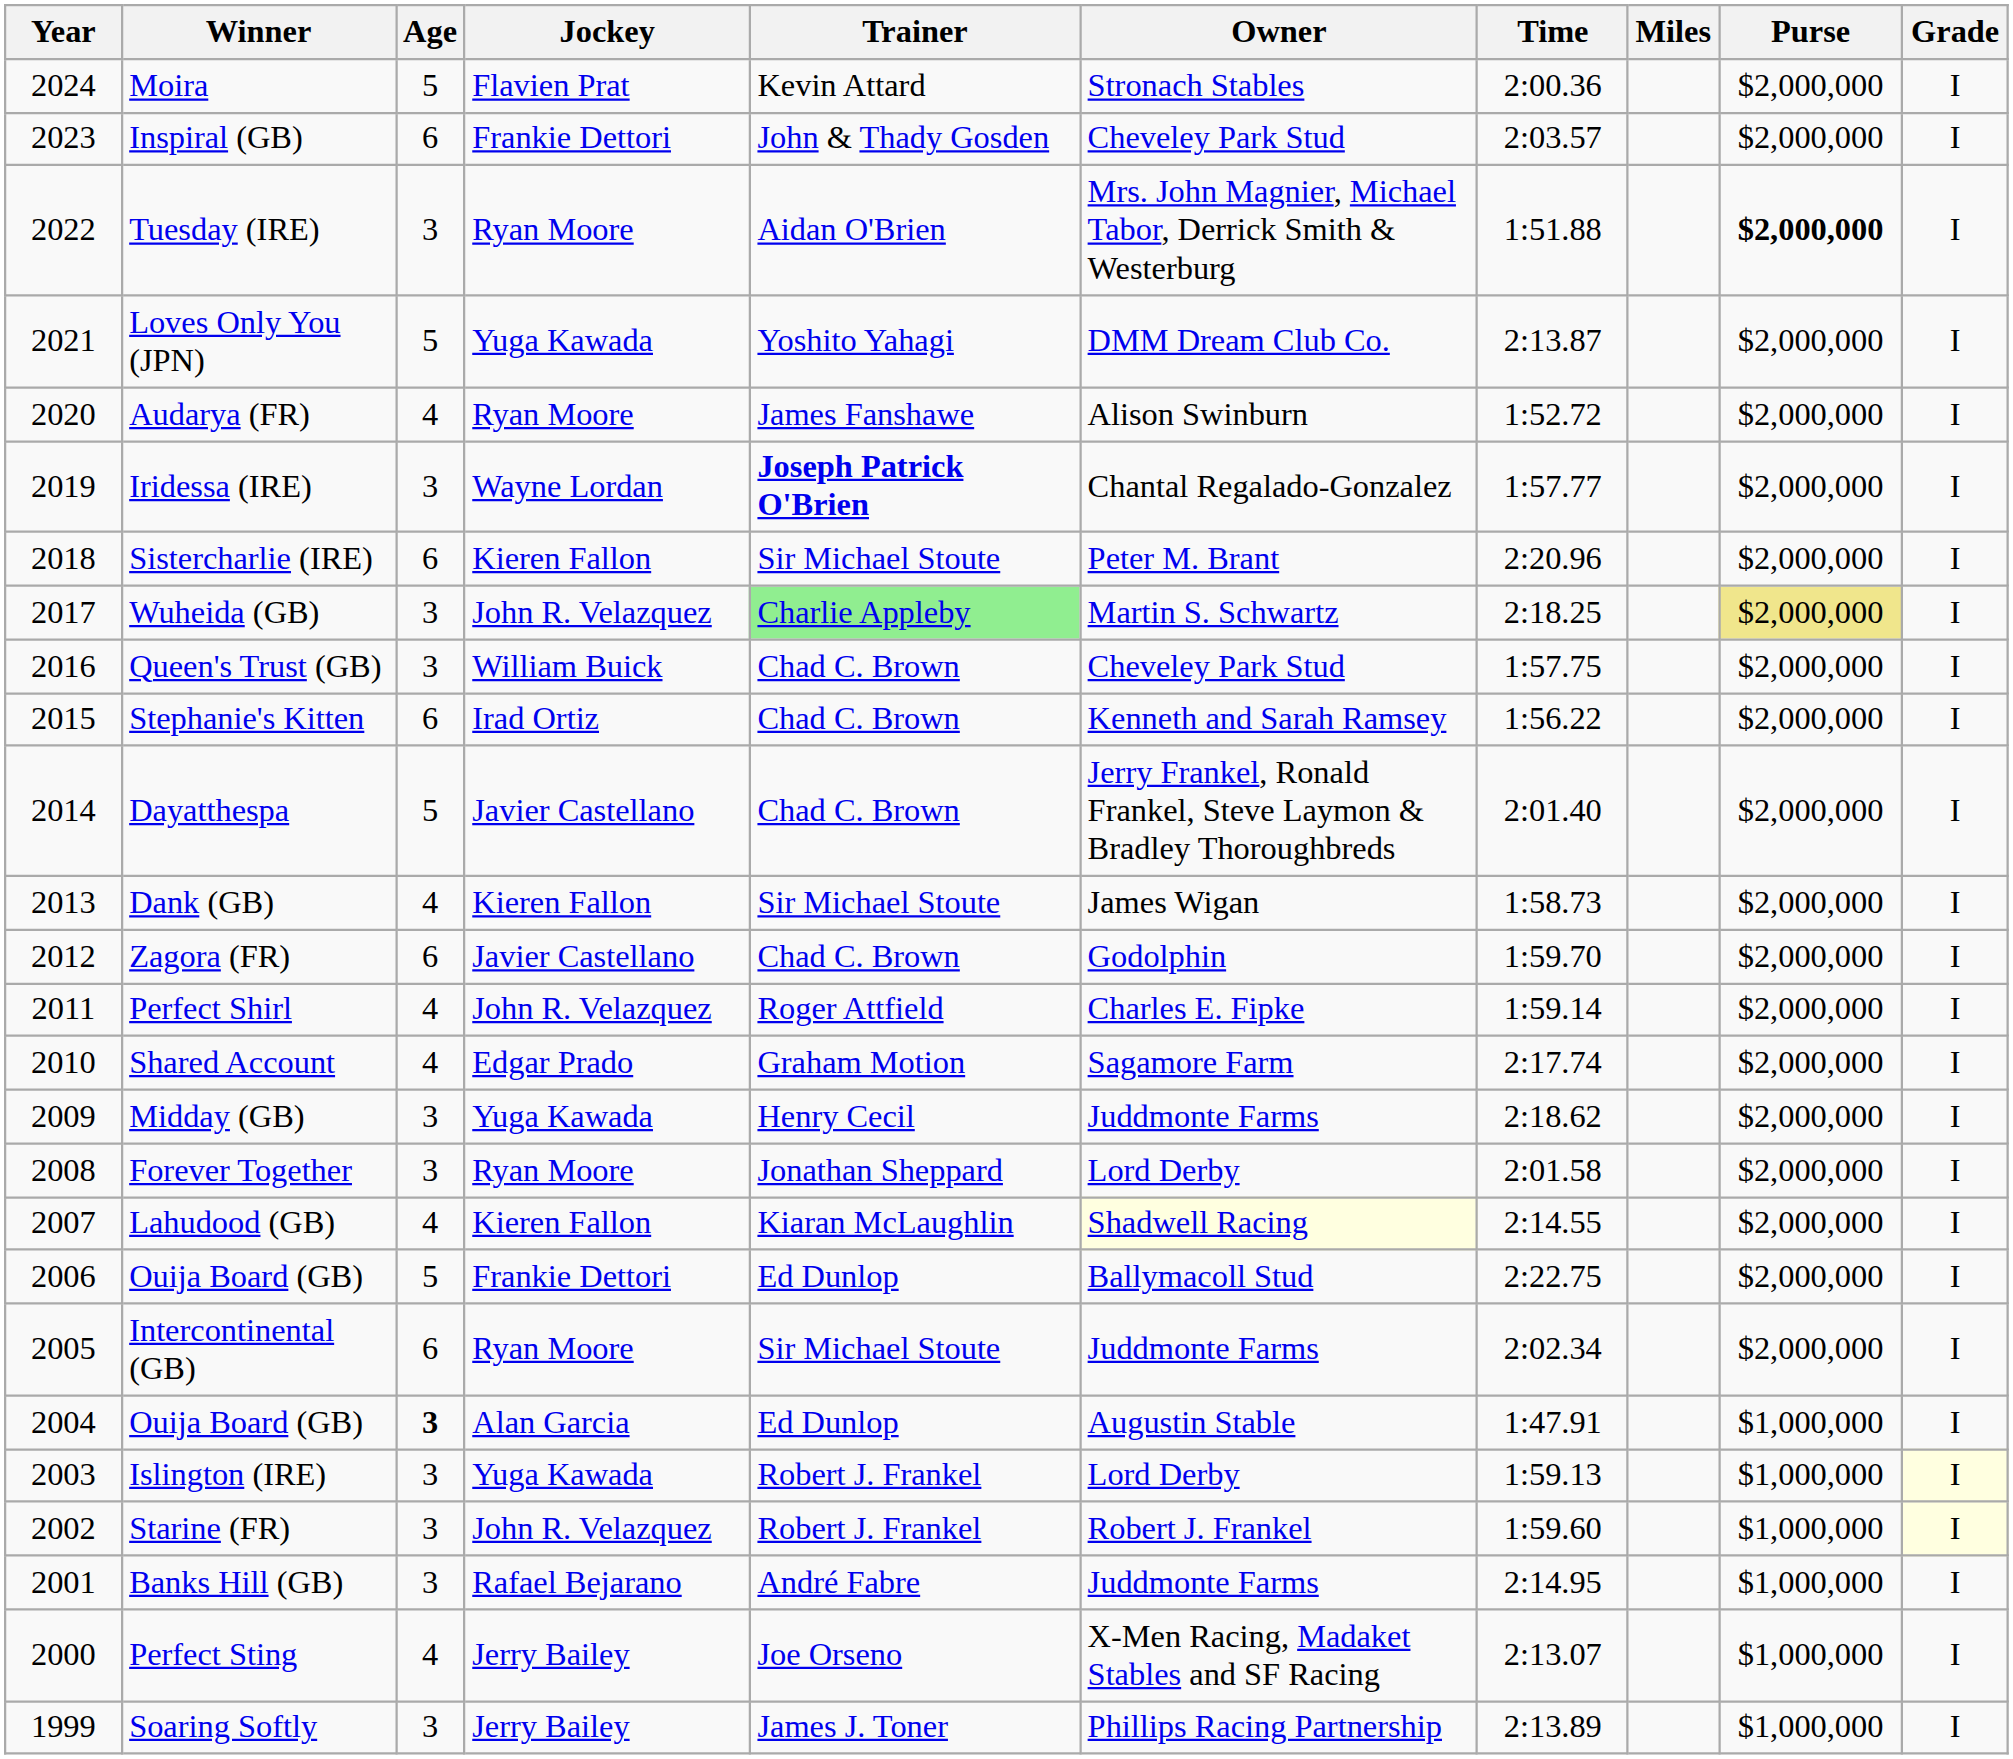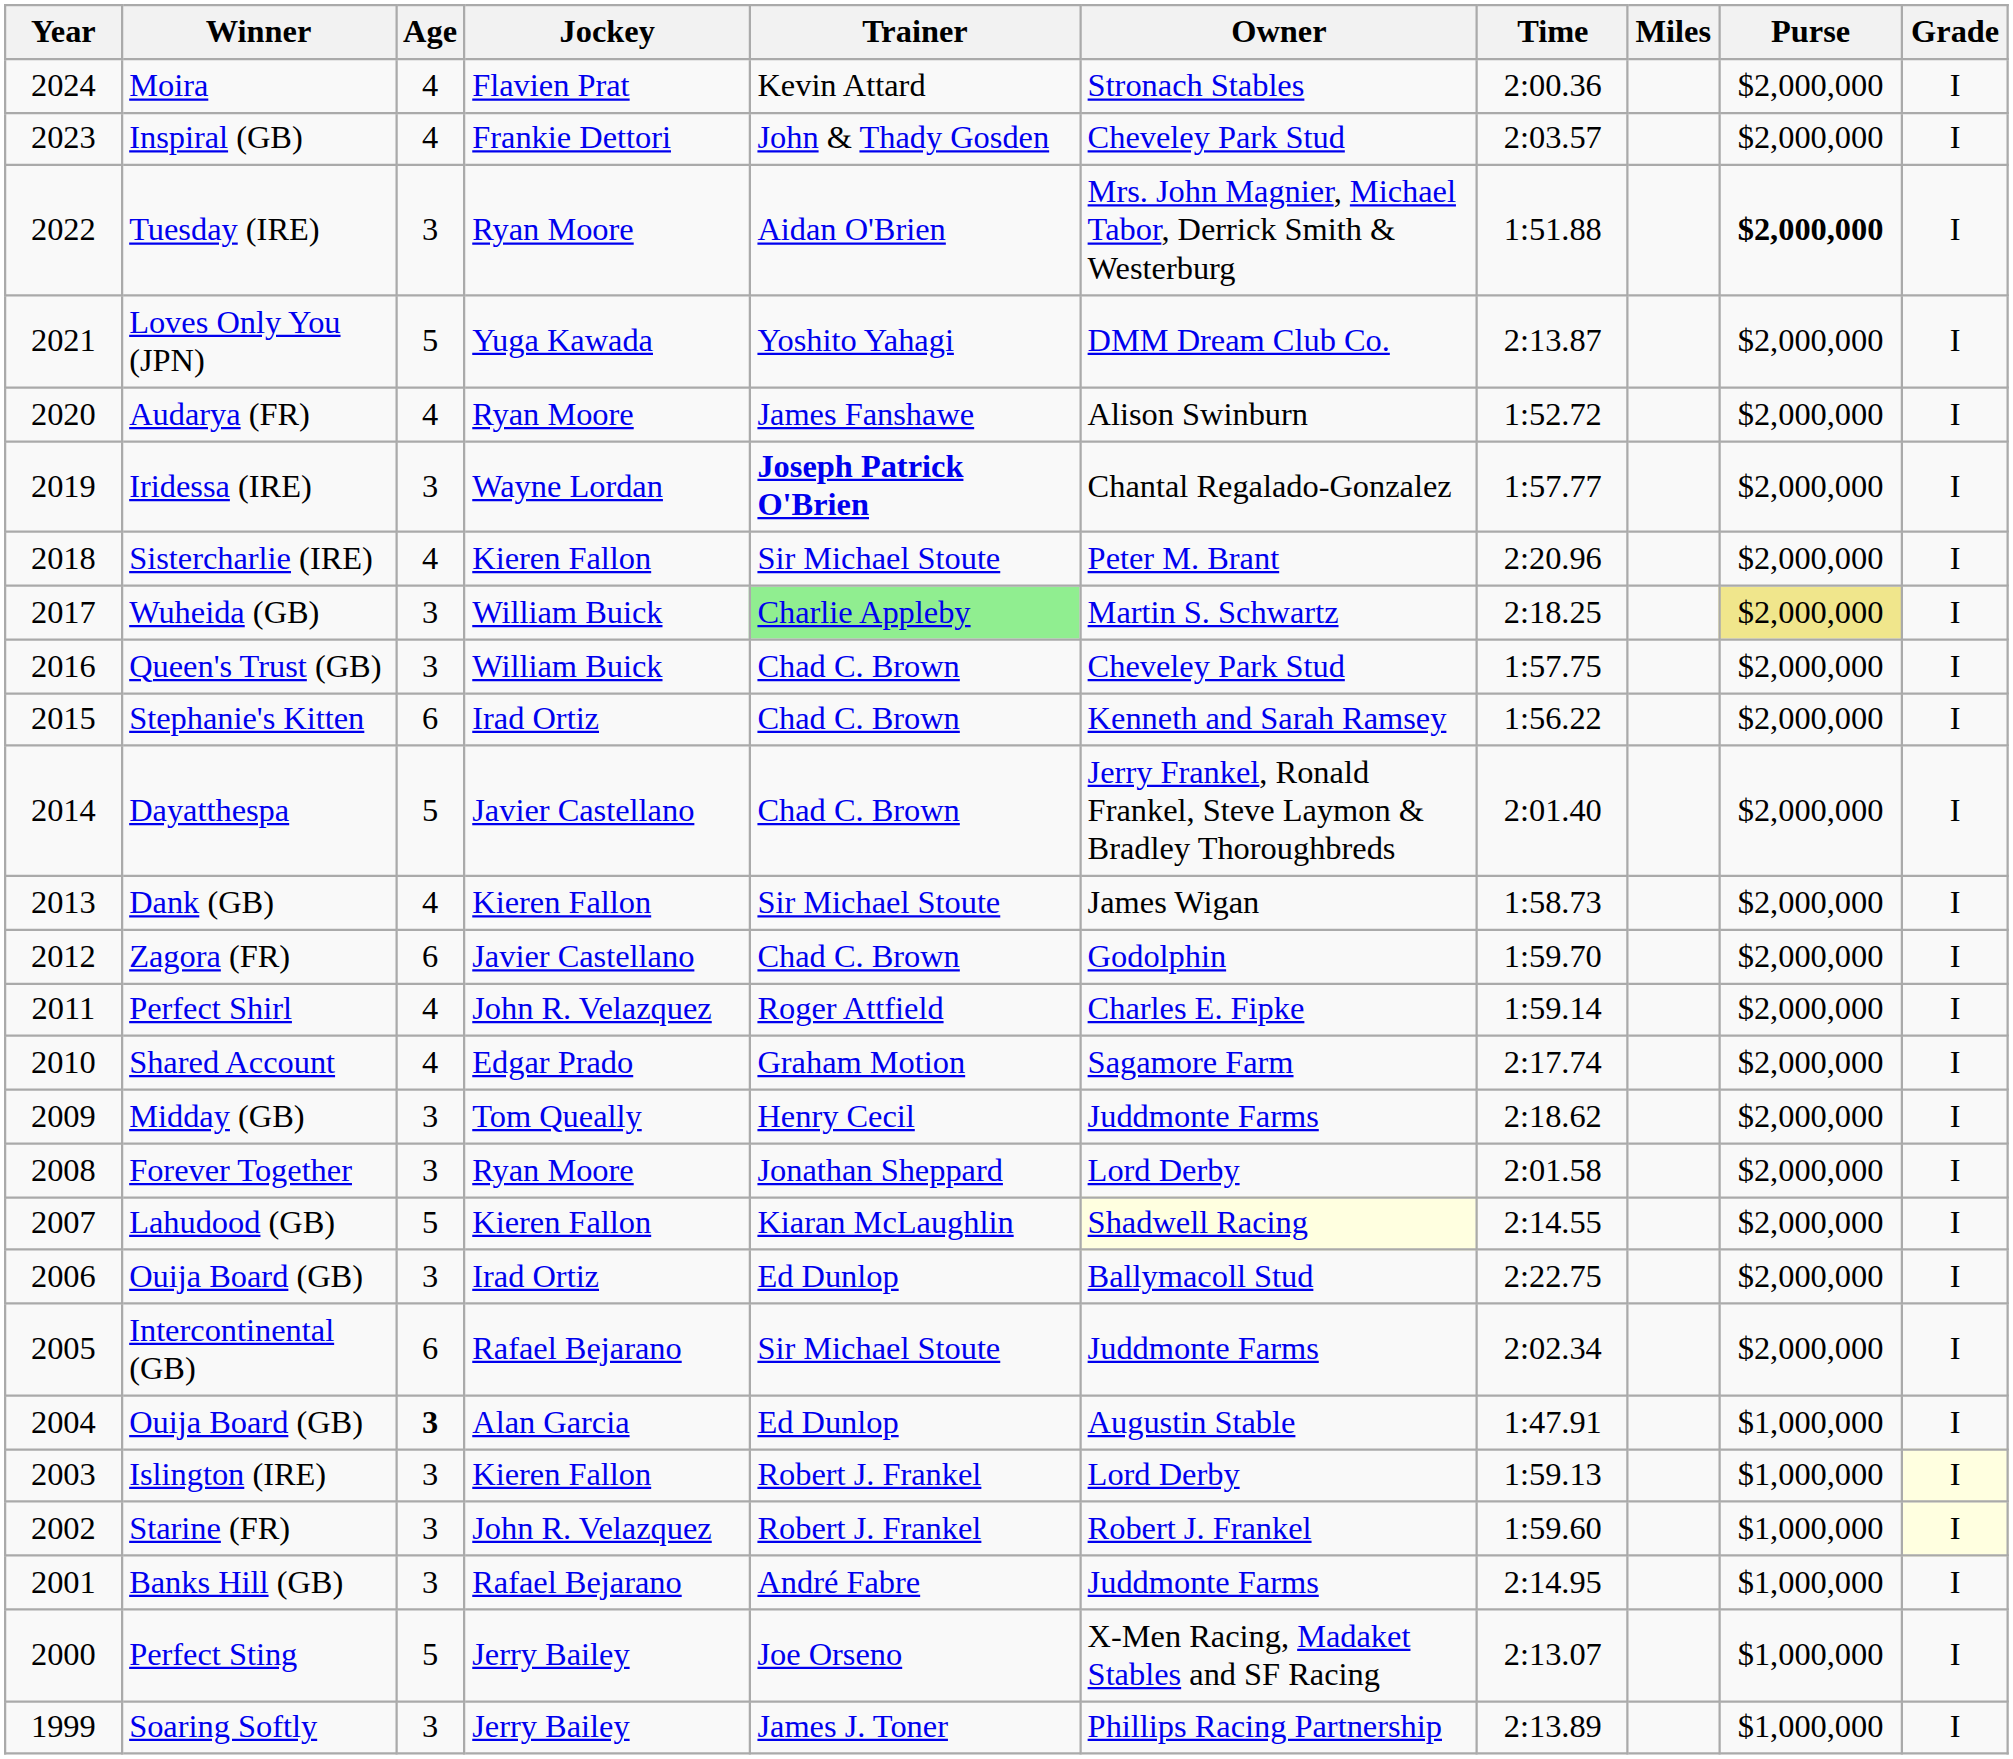 <table class="wikitable sortable" style="font-size:90%">
 <tr>
 <th style="width:45px">Year</th>
 <th style="width:115px">Winner</th>
 <th>Age</th>
 <th style="width:120px">Jockey</th>
 <th style="width:140px">Trainer</th>
 <th style="width:170px">Owner</th>
 <th style="width:60px">Time</th>
 <th style="width:20px">Miles</th>
 <th style="width:75px">Purse</th>
 <th style="width:40px">Grade</th>
 </tr>
 <tr>
 <td align=center>2024</td>
 <td><a href='#'>Moira</a></td>
-<td align=center>5</td>
+<td align=center>4</td>
 <td><a href='#'>Flavien Prat</a></td>
 <td>Kevin Attard</td>
 <td><a href='#'>Stronach Stables</a></td>
 <td align=center>2:00.36</td>
 <td align=center></td>
 <td align=center>$2,000,000</td>
 <td align=center>I</td>
 </tr>
 <tr>
 <td align=center>2023</td>
 <td><a href='#'>Inspiral</a> (GB)</td>
-<td align=center>6</td>
+<td align=center>4</td>
 <td><a href='#'>Frankie Dettori</a></td>
 <td><a href='#'>John</a> & <a href='#'>Thady Gosden</a></td>
 <td><a href='#'>Cheveley Park Stud</a></td>
 <td align=center>2:03.57</td>
 <td align=center></td>
 <td align=center>$2,000,000</td>
 <td align=center>I</td>
 </tr>
 <tr>
 <td align=center>2022</td>
 <td><a href='#'>Tuesday</a> (IRE)</td>
 <td align=center>3</td>
 <td><a href='#'>Ryan Moore</a></td>
 <td><a href='#'>Aidan O'Brien</a></td>
 <td><a href='#'>Mrs. John Magnier</a>, <a href='#'>Michael Tabor</a>, Derrick Smith & Westerburg</td>
 <td align=center>1:51.88</td>
 <td align=center></td>
 <td align=center><strong>$2,000,000</strong></td>
 <td align=center>I</td>
 </tr>
 <tr>
 <td align=center>2021</td>
 <td><a href='#'>Loves Only You</a> (JPN)</td>
 <td align=center>5</td>
 <td><a href='#'>Yuga Kawada</a></td>
 <td><a href='#'>Yoshito Yahagi</a></td>
 <td><a href='#'>DMM Dream Club Co.</a></td>
 <td align=center>2:13.87</td>
 <td align=center></td>
 <td align=center>$2,000,000</td>
 <td align=center>I</td>
 </tr>
 <tr>
 <td align=center>2020</td>
 <td><a href='#'>Audarya</a> (FR)</td>
 <td align=center>4</td>
 <td><a href='#'>Ryan Moore</a></td>
 <td><a href='#'>James Fanshawe</a></td>
 <td>Alison Swinburn</td>
 <td align=center>1:52.72</td>
 <td align=center></td>
 <td align=center>$2,000,000</td>
 <td align=center>I</td>
 </tr>
 <tr>
 <td align=center>2019</td>
 <td><a href='#'>Iridessa</a> (IRE)</td>
 <td align=center>3</td>
 <td><a href='#'>Wayne Lordan</a></td>
 <td><strong><a href='#'>Joseph Patrick O'Brien</a></strong></td>
 <td>Chantal Regalado-Gonzalez</td>
 <td align=center>1:57.77</td>
 <td align=center></td>
 <td align=center>$2,000,000</td>
 <td align=center>I</td>
 </tr>
 <tr>
 <td align=center>2018</td>
 <td><a href='#'>Sistercharlie</a> (IRE)</td>
-<td align=center>6</td>
+<td align=center>4</td>
 <td><a href='#'>Kieren Fallon</a></td>
 <td><a href='#'>Sir Michael Stoute</a></td>
 <td><a href='#'>Peter M. Brant</a></td>
 <td align=center>2:20.96</td>
 <td align=center></td>
 <td align=center>$2,000,000</td>
 <td align=center>I</td>
 </tr>
 <tr>
 <td align=center>2017</td>
 <td><a href='#'>Wuheida</a> (GB)</td>
 <td align=center>3</td>
-<td><a href='#'>John R. Velazquez</a></td>
+<td><a href='#'>William Buick</a></td>
 <td style="background: lightgreen;"><a href='#'>Charlie Appleby</a></td>
 <td><a href='#'>Martin S. Schwartz</a></td>
 <td align=center>2:18.25</td>
 <td align=center></td>
 <td align=center style="background: khaki;">$2,000,000</td>
 <td align=center>I</td>
 </tr>
 <tr>
 <td align=center>2016</td>
 <td><a href='#'>Queen's Trust</a> (GB)</td>
 <td align=center>3</td>
 <td><a href='#'>William Buick</a></td>
 <td><a href='#'>Chad C. Brown</a></td>
 <td><a href='#'>Cheveley Park Stud</a></td>
 <td align=center>1:57.75</td>
 <td align=center></td>
 <td align=center>$2,000,000</td>
 <td align=center>I</td>
 </tr>
 <tr>
 <td align=center>2015</td>
 <td><a href='#'>Stephanie's Kitten</a></td>
 <td align=center>6</td>
 <td><a href='#'>Irad Ortiz</a></td>
 <td><a href='#'>Chad C. Brown</a></td>
 <td><a href='#'>Kenneth and Sarah Ramsey</a></td>
 <td align=center>1:56.22</td>
 <td align=center></td>
 <td align=center>$2,000,000</td>
 <td align=center>I</td>
 </tr>
 <tr>
 <td align=center>2014</td>
 <td><a href='#'>Dayatthespa</a></td>
 <td align=center>5</td>
 <td><a href='#'>Javier Castellano</a></td>
 <td><a href='#'>Chad C. Brown</a></td>
 <td><a href='#'>Jerry Frankel</a>, Ronald Frankel, Steve Laymon & Bradley Thoroughbreds</td>
 <td align=center>2:01.40</td>
 <td align=center></td>
 <td align=center>$2,000,000</td>
 <td align=center>I</td>
 </tr>
 <tr>
 <td align=center>2013</td>
 <td><a href='#'>Dank</a> (GB)</td>
 <td align=center>4</td>
 <td><a href='#'>Kieren Fallon</a></td>
 <td><a href='#'>Sir Michael Stoute</a></td>
 <td>James Wigan</td>
 <td align=center>1:58.73</td>
 <td align=center></td>
 <td align=center>$2,000,000</td>
 <td align=center>I</td>
 </tr>
 <tr>
 <td align=center>2012</td>
 <td><a href='#'>Zagora</a> (FR)</td>
 <td align=center>6</td>
 <td><a href='#'>Javier Castellano</a></td>
 <td><a href='#'>Chad C. Brown</a></td>
 <td><a href='#'>Godolphin</a></td>
 <td align=center>1:59.70</td>
 <td align=center></td>
 <td align=center>$2,000,000</td>
 <td align=center>I</td>
 </tr>
 <tr>
 <td align=center>2011</td>
 <td><a href='#'>Perfect Shirl</a></td>
 <td align=center>4</td>
 <td><a href='#'>John R. Velazquez</a></td>
 <td><a href='#'>Roger Attfield</a></td>
 <td><a href='#'>Charles E. Fipke</a></td>
 <td align=center>1:59.14</td>
 <td align=center></td>
 <td align=center>$2,000,000</td>
 <td align=center>I</td>
 </tr>
 <tr>
 <td align=center>2010</td>
 <td><a href='#'>Shared Account</a></td>
 <td align=center>4</td>
 <td><a href='#'>Edgar Prado</a></td>
 <td><a href='#'>Graham Motion</a></td>
 <td><a href='#'>Sagamore Farm</a></td>
 <td align=center>2:17.74</td>
 <td align=center></td>
 <td align=center>$2,000,000</td>
 <td align=center>I</td>
 </tr>
 <tr>
 <td align=center>2009</td>
 <td><a href='#'>Midday</a> (GB)</td>
 <td align=center>3</td>
-<td><a href='#'>Yuga Kawada</a></td>
+<td><a href='#'>Tom Queally</a></td>
 <td><a href='#'>Henry Cecil</a></td>
 <td><a href='#'>Juddmonte Farms</a></td>
 <td align=center>2:18.62</td>
 <td align=center></td>
 <td align=center>$2,000,000</td>
 <td align=center>I</td>
 </tr>
 <tr>
 <td align=center>2008</td>
 <td><a href='#'>Forever Together</a></td>
 <td align=center>3</td>
 <td><a href='#'>Ryan Moore</a></td>
 <td><a href='#'>Jonathan Sheppard</a></td>
 <td><a href='#'>Lord Derby</a></td>
 <td align=center>2:01.58</td>
 <td align=center></td>
 <td align=center>$2,000,000</td>
 <td align=center>I</td>
 </tr>
 <tr>
 <td align=center>2007</td>
 <td><a href='#'>Lahudood</a> (GB)</td>
-<td align=center>4</td>
+<td align=center>5</td>
 <td><a href='#'>Kieren Fallon</a></td>
 <td><a href='#'>Kiaran McLaughlin</a></td>
 <td style="background: lightyellow;"><a href='#'>Shadwell Racing</a></td>
 <td align=center>2:14.55</td>
 <td align=center></td>
 <td align=center>$2,000,000</td>
 <td align=center>I</td>
 </tr>
 <tr>
 <td align=center>2006</td>
 <td><a href='#'>Ouija Board</a> (GB)</td>
-<td align=center>5</td>
-<td><a href='#'>Frankie Dettori</a></td>
+<td align=center>3</td>
+<td><a href='#'>Irad Ortiz</a></td>
 <td><a href='#'>Ed Dunlop</a></td>
 <td><a href='#'>Ballymacoll Stud</a></td>
 <td align=center>2:22.75</td>
 <td align=center></td>
 <td align=center>$2,000,000</td>
 <td align=center>I</td>
 </tr>
 <tr>
 <td align=center>2005</td>
 <td><a href='#'>Intercontinental</a> (GB)</td>
 <td align=center>6</td>
-<td><a href='#'>Ryan Moore</a></td>
+<td><a href='#'>Rafael Bejarano</a></td>
 <td><a href='#'>Sir Michael Stoute</a></td>
 <td><a href='#'>Juddmonte Farms</a></td>
 <td align=center>2:02.34</td>
 <td align=center></td>
 <td align=center>$2,000,000</td>
 <td align=center>I</td>
 </tr>
 <tr>
 <td align=center>2004</td>
 <td><a href='#'>Ouija Board</a> (GB)</td>
 <td align=center><strong>3</strong></td>
 <td><a href='#'>Alan Garcia</a></td>
 <td><a href='#'>Ed Dunlop</a></td>
 <td><a href='#'>Augustin Stable</a></td>
 <td align=center>1:47.91</td>
 <td align=center></td>
 <td align=center>$1,000,000</td>
 <td align=center>I</td>
 </tr>
 <tr>
 <td align=center>2003</td>
 <td><a href='#'>Islington</a> (IRE)</td>
 <td align=center>3</td>
-<td><a href='#'>Yuga Kawada</a></td>
+<td><a href='#'>Kieren Fallon</a></td>
 <td><a href='#'>Robert J. Frankel</a></td>
 <td><a href='#'>Lord Derby</a></td>
 <td align=center>1:59.13</td>
 <td align=center></td>
 <td align=center>$1,000,000</td>
 <td align=center style="background: lightyellow;">I</td>
 </tr>
 <tr>
 <td align=center>2002</td>
 <td><a href='#'>Starine</a> (FR)</td>
 <td align=center>3</td>
 <td><a href='#'>John R. Velazquez</a></td>
 <td><a href='#'>Robert J. Frankel</a></td>
 <td><a href='#'>Robert J. Frankel</a></td>
 <td align=center>1:59.60</td>
 <td align=center></td>
 <td align=center>$1,000,000</td>
 <td align=center style="background: lightyellow;">I</td>
 </tr>
 <tr>
 <td align=center>2001</td>
 <td><a href='#'>Banks Hill</a> (GB)</td>
 <td align=center>3</td>
 <td><a href='#'>Rafael Bejarano</a></td>
 <td><a href='#'>André Fabre</a></td>
 <td><a href='#'>Juddmonte Farms</a></td>
 <td align=center>2:14.95</td>
 <td align=center></td>
 <td align=center>$1,000,000</td>
 <td align=center>I</td>
 </tr>
 <tr>
 <td align=center>2000</td>
 <td><a href='#'>Perfect Sting</a></td>
-<td align=center>4</td>
+<td align=center>5</td>
 <td><a href='#'>Jerry Bailey</a></td>
 <td><a href='#'>Joe Orseno</a></td>
 <td>X-Men Racing, <a href='#'>Madaket Stables</a>  and SF Racing</td>
 <td align=center>2:13.07</td>
 <td align=center></td>
 <td align=center>$1,000,000</td>
 <td align=center>I</td>
 </tr>
 <tr>
 <td align=center>1999</td>
 <td><a href='#'>Soaring Softly</a></td>
 <td align=center>3</td>
 <td><a href='#'>Jerry Bailey</a></td>
 <td><a href='#'>James J. Toner</a></td>
 <td><a href='#'>Phillips Racing Partnership</a></td>
 <td align=center>2:13.89</td>
 <td align=center></td>
 <td align=center>$1,000,000</td>
 <td align=center>I</td>
 </tr>
 </table>
